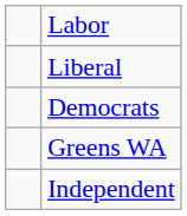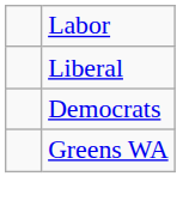 <table class="wikitable">
 <tr>
 <td width=15 > </td>
 <td><a href='#'>Labor</a></td>
 </tr>
 <tr>
 <td width=15 > </td>
 <td><a href='#'>Liberal</a></td>
 </tr>
 <tr>
 <td width=15 > </td>
 <td><a href='#'>Democrats</a></td>
 </tr>
 <tr>
 <td width=15 > </td>
 <td><a href='#'>Greens WA</a></td>
 </tr>
-<tr>
-<td width=15 > </td>
-<td><a href='#'>Independent</a></td>
-</tr>
 </table>
